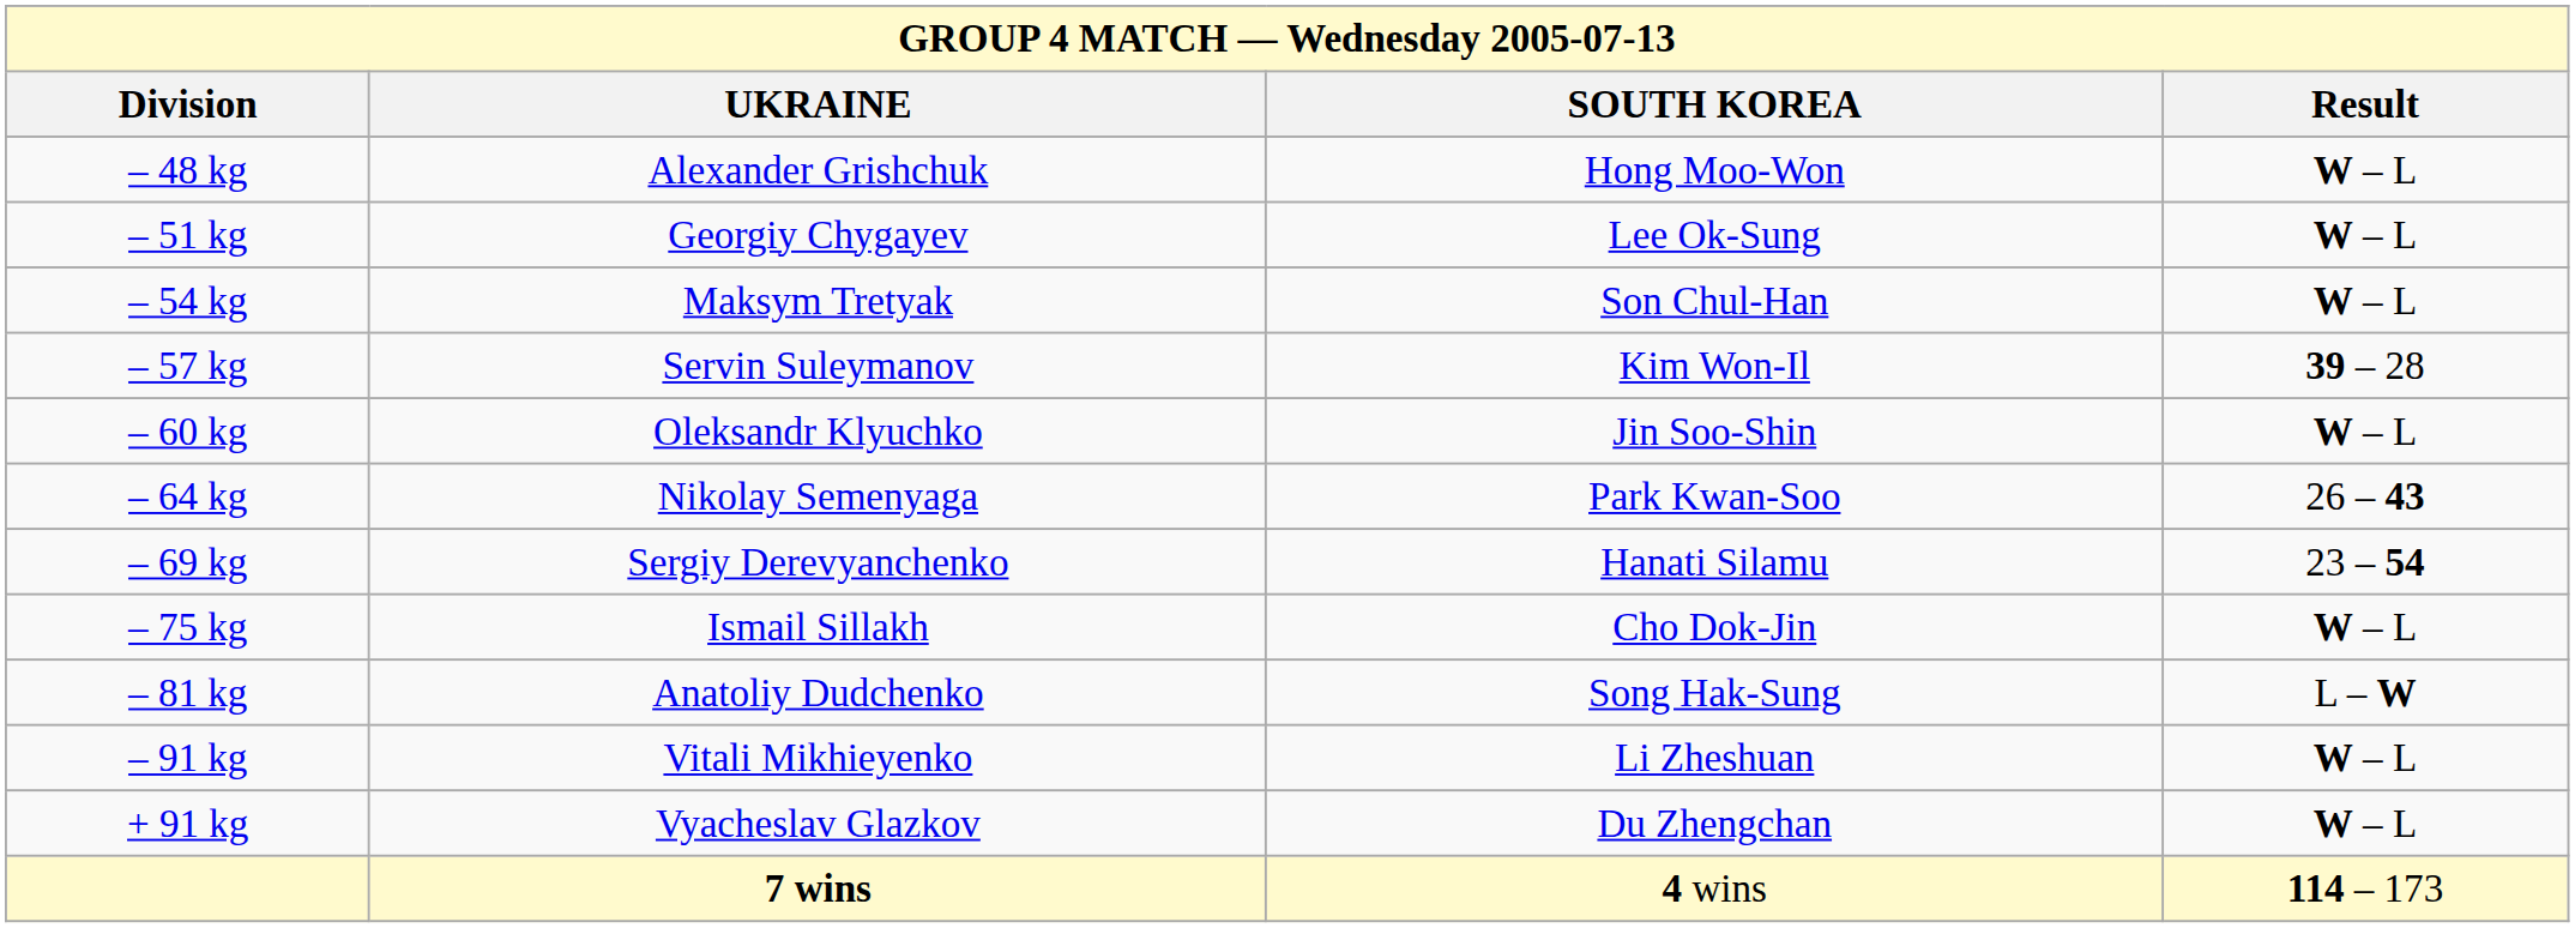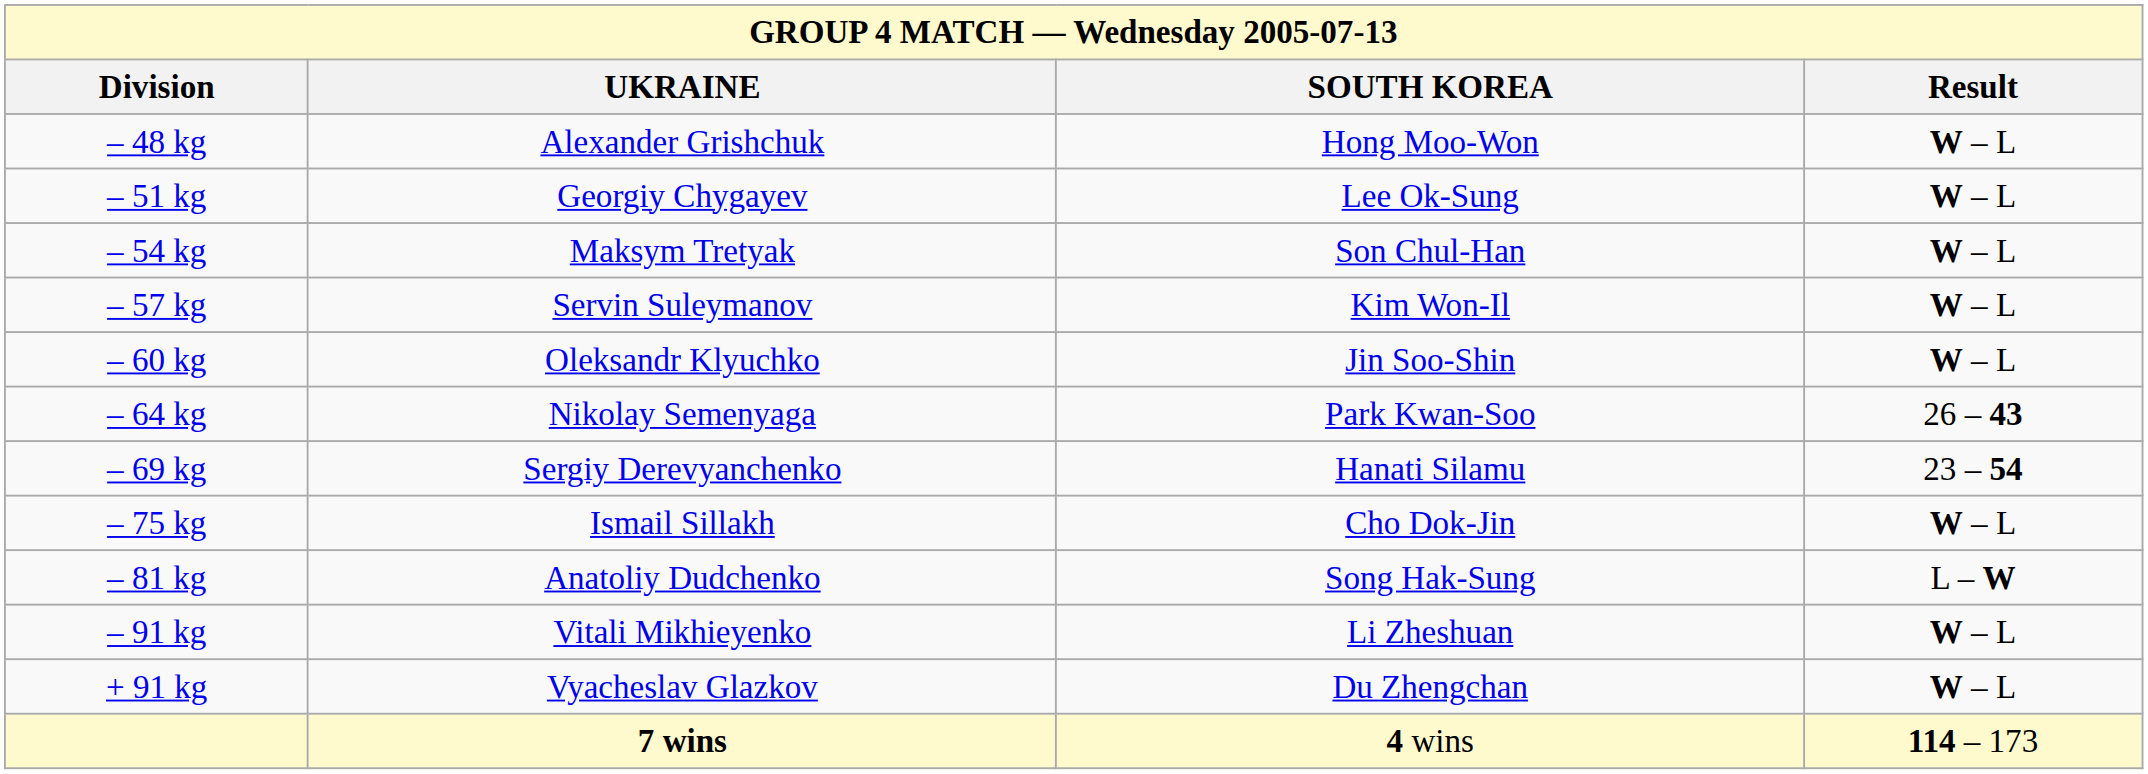 <table class="wikitable" style=" text-align:center; font-size:110%;" width="90%">
 <tr>
 <th colspan="4" style=background:lemonchiffon>GROUP 4 MATCH — Wednesday 2005-07-13</th>
 </tr>
 <tr>
 <th>Division</th>
 <th width=35%> UKRAINE</th>
 <th width=35%> SOUTH KOREA</th>
 <th>Result</th>
 </tr>
 <tr>
 <td><a href='#'>– 48 kg</a></td>
 <td><a href='#'>Alexander Grishchuk</a></td>
 <td><a href='#'>Hong Moo-Won</a></td>
 <td><strong>W</strong> – L </td>
 </tr>
 <tr>
 <td><a href='#'>– 51 kg</a></td>
 <td><a href='#'>Georgiy Chygayev</a></td>
 <td><a href='#'>Lee Ok-Sung</a></td>
 <td><strong>W</strong> – L </td>
 </tr>
 <tr>
 <td><a href='#'>– 54 kg</a></td>
 <td><a href='#'>Maksym Tretyak</a></td>
 <td><a href='#'>Son Chul-Han</a></td>
 <td><strong>W</strong> – L </td>
 </tr>
 <tr>
 <td><a href='#'>– 57 kg</a></td>
 <td><a href='#'>Servin Suleymanov</a></td>
 <td><a href='#'>Kim Won-Il</a></td>
-<td><strong>39</strong> – 28</td>
+<td><strong>W</strong> – L </td>
 </tr>
 <tr>
 <td><a href='#'>– 60 kg</a></td>
 <td><a href='#'>Oleksandr Klyuchko</a></td>
 <td><a href='#'>Jin Soo-Shin</a></td>
 <td><strong>W</strong> – L </td>
 </tr>
 <tr>
 <td><a href='#'>– 64 kg</a></td>
 <td><a href='#'>Nikolay Semenyaga</a></td>
 <td><a href='#'>Park Kwan-Soo</a></td>
 <td>26 – <strong>43</strong></td>
 </tr>
 <tr>
 <td><a href='#'>– 69 kg</a></td>
 <td><a href='#'>Sergiy Derevyanchenko</a></td>
 <td><a href='#'>Hanati Silamu</a></td>
 <td>23 – <strong>54</strong></td>
 </tr>
 <tr>
 <td><a href='#'>– 75 kg</a></td>
 <td><a href='#'>Ismail Sillakh</a></td>
 <td><a href='#'>Cho Dok-Jin</a></td>
 <td><strong>W</strong> – L </td>
 </tr>
 <tr>
 <td><a href='#'>– 81 kg</a></td>
 <td><a href='#'>Anatoliy Dudchenko</a></td>
 <td><a href='#'>Song Hak-Sung</a></td>
 <td>L – <strong>W</strong> </td>
 </tr>
 <tr>
 <td><a href='#'>– 91 kg</a></td>
 <td><a href='#'>Vitali Mikhieyenko</a></td>
 <td><a href='#'>Li Zheshuan</a></td>
 <td><strong>W</strong> – L </td>
 </tr>
 <tr>
 <td><a href='#'>+ 91 kg</a></td>
 <td><a href='#'>Vyacheslav Glazkov</a></td>
 <td><a href='#'>Du Zhengchan</a></td>
 <td><strong>W</strong> – L </td>
 </tr>
 <tr>
 <td style=background:lemonchiffon></td>
 <td style=background:lemonchiffon><strong>7 wins</strong></td>
 <td style=background:lemonchiffon><strong>4</strong> wins</td>
 <td style=background:lemonchiffon><strong>114</strong> – 173</td>
 </tr>
 </table>
